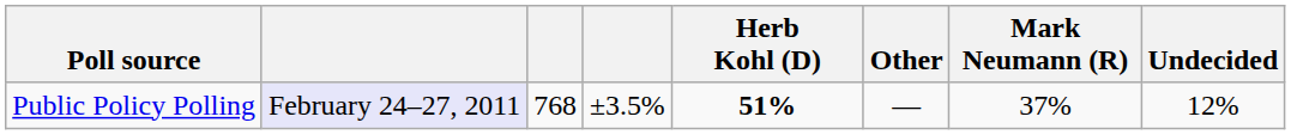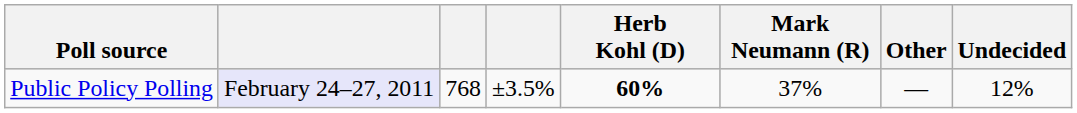 <table class="wikitable" style="text-align:center">
 <tr style="vertical-align:bottom">
 <th>Poll source</th>
 <th></th>
 <th></th>
 <th></th>
 <th style="width:100px;">Herb<br>Kohl (D)</th>
+<th style="width:100px;">Mark<br>Neumann (R)</th>
 <th>Other</th>
-<th style="width:100px;">Mark<br>Neumann (R)</th>
 <th>Undecided</th>
 </tr>
 <tr>
 <td style="text-align:left"><a href='#'>Public Policy Polling</a></td>
 <td style="background: lavender;">February 24–27, 2011</td>
 <td>768</td>
 <td>±3.5%</td>
-<td><strong>51%</strong></td>
+<td><strong>60%</strong></td>
+<td>37%</td>
 <td>—</td>
-<td>37%</td>
 <td>12%</td>
 </tr>
 </table>
